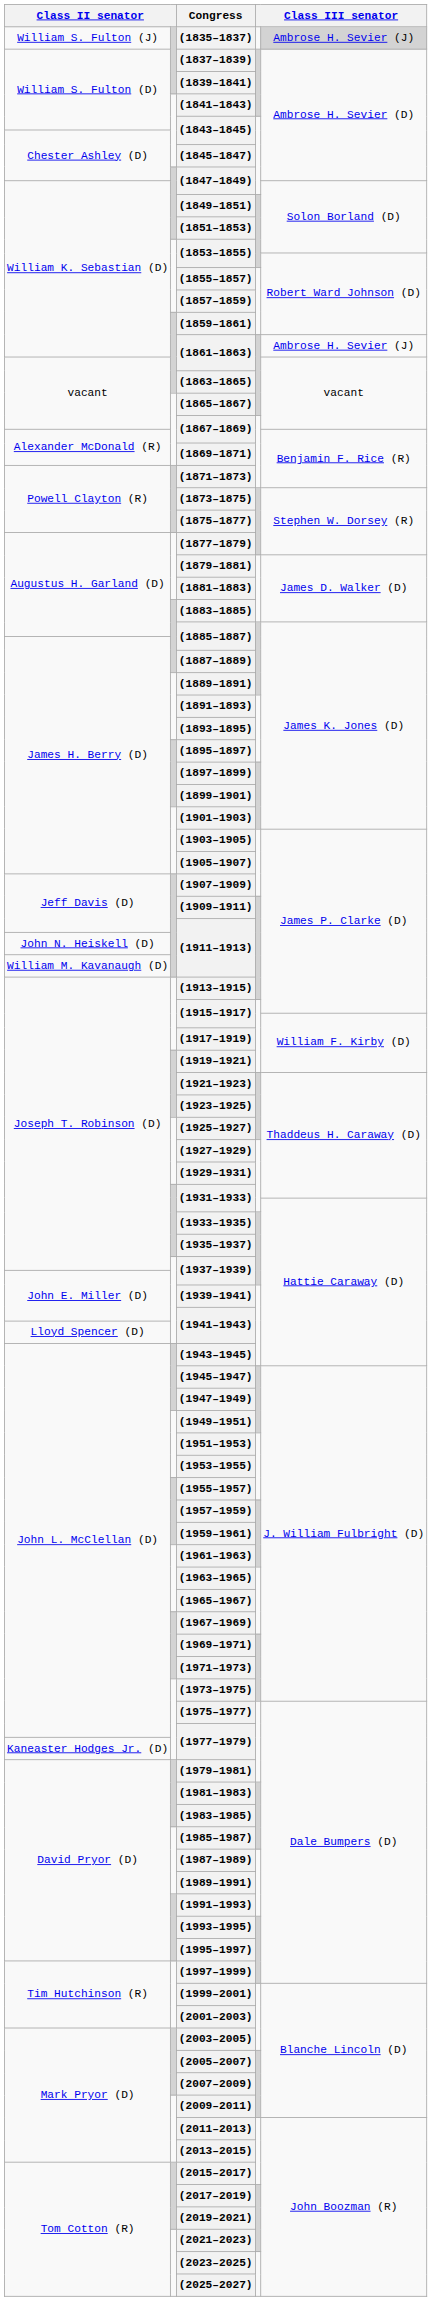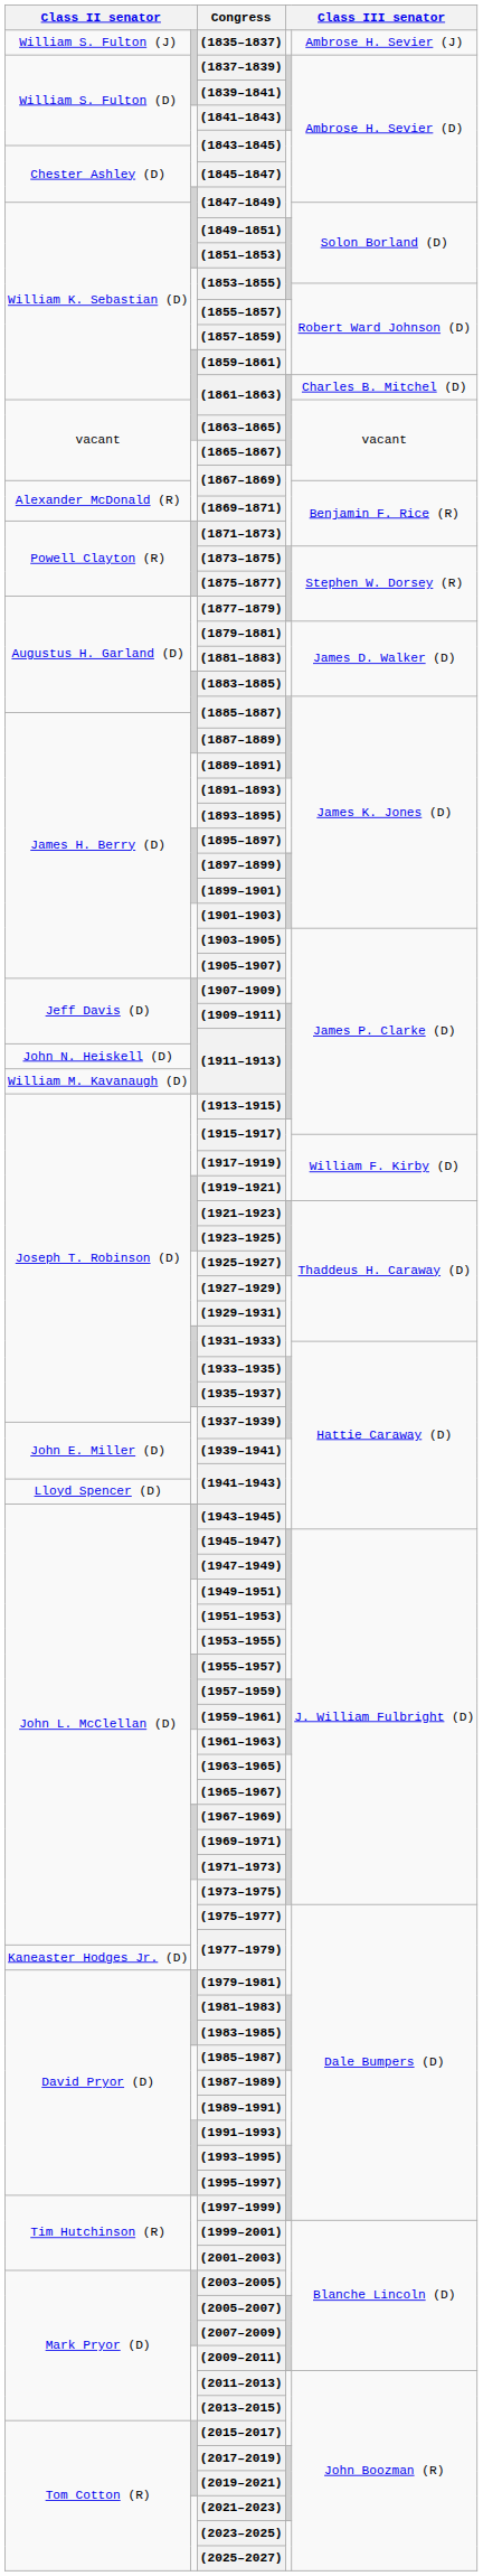 <table class="wikitable sticky-header" style="text-align:center">
 <tr style="height:2em">
 <th scope="col" colspan="2"><a href='#'>Class II senator</a></th>
 <th scope="col">Congress</th>
 <th scope="col" colspan="2"><a href='#'>Class III senator</a></th>
 </tr>
 <tr style="height:2em">
 <td><a href='#'>William S. Fulton</a> (J)</td>
 <td rowspan="3" style="background: #D3D3D3"></td>
 <th scope="row"> (1835–1837)</th>
 <td></td>
-<td style="background: lightgrey;"><a href='#'>Ambrose H. Sevier</a> (J)</td>
+<td><a href='#'>Ambrose H. Sevier</a> (J)</td>
 </tr>
 <tr style="height:2em">
 <td rowspan=4 ><a href='#'>William S. Fulton</a> (D)</td>
 <th scope="row"> (1837–1839)</th>
 <td rowspan="3" style="background: #D3D3D3"></td>
 <td rowspan="7" ><a href='#'>Ambrose H. Sevier</a> (D)</td>
 </tr>
 <tr style="height:2em">
 <th scope="row"> (1839–1841)</th>
 </tr>
 <tr style="height:2em">
 <td rowspan="4"></td>
 <th scope="row"> (1841–1843)</th>
 </tr>
 <tr style="height:1.25em">
 <th scope="row" rowspan=2> (1843–1845)</th>
 <td rowspan="5"></td>
 </tr>
 <tr style="height:1.25em">
 <td rowspan=3 ><a href='#'>Chester Ashley</a> (D)</td>
 </tr>
 <tr style="height:2em">
 <th scope="row"> (1845–1847)</th>
 </tr>
 <tr style="height:1.25em">
 <td rowspan="4" style="background: #D3D3D3"></td>
 <th scope="row" rowspan=2> (1847–1849)</th>
 </tr>
 <tr style="height:1.25em">
 <td rowspan=9 ><a href='#'>William K. Sebastian</a> (D)</td>
 <td rowspan=4 ><a href='#'>Solon Borland</a> (D)</td>
 </tr>
 <tr style="height:2em">
 <th scope="row"> (1849–1851)</th>
 <td rowspan="4" style="background: #D3D3D3"></td>
 </tr>
 <tr style="height:2em">
 <th scope="row"> (1851–1853)</th>
 </tr>
 <tr style="height:1.25em">
 <td rowspan="4"></td>
 <th scope="row" rowspan=2> (1853–1855)</th>
 </tr>
 <tr style="height:1.25em">
 <td rowspan=4 ><a href='#'>Robert Ward Johnson</a> (D)</td>
 </tr>
 <tr style="height:2em">
 <th scope="row"> (1855–1857)</th>
 <td rowspan="3"></td>
 </tr>
 <tr style="height:2em">
 <th scope="row"> (1857–1859)</th>
 </tr>
 <tr style="height:2em">
 <td rowspan="4" style="background: #D3D3D3"></td>
 <th scope="row"> (1859–1861)</th>
 </tr>
 <tr style="height:2em">
 <th scope="row" rowspan=2> (1861–1863)</th>
 <td rowspan="4" style="background: #D3D3D3"></td>
-<td><a href='#'>Ambrose H. Sevier</a> (J)</td>
+<td><a href='#'>Charles B. Mitchel</a> (D)</td>
 </tr>
 <tr style="height:1.25em">
 <td rowspan=4 >vacant</td>
 <td rowspan=4 >vacant</td>
 </tr>
 <tr style="height:2em">
 <th scope="row"> (1863–1865)</th>
 </tr>
 <tr style="height:2em">
 <td rowspan="4"></td>
 <th scope="row"> (1865–1867)</th>
 </tr>
 <tr style="height:1.25em">
 <th scope="row" rowspan=2> (1867–1869)</th>
 <td rowspan="4"></td>
 </tr>
 <tr style="height:1.25em">
 <td rowspan=2 ><a href='#'>Alexander McDonald</a> (R)</td>
 <td rowspan=3 ><a href='#'>Benjamin F. Rice</a> (R)</td>
 </tr>
 <tr style="height:2em">
 <th scope="row"> (1869–1871)</th>
 </tr>
 <tr style="height:2em">
 <td rowspan=3 ><a href='#'>Powell Clayton</a> (R)</td>
 <td rowspan="3" style="background: #D3D3D3"></td>
 <th scope="row"> (1871–1873)</th>
 </tr>
 <tr style="height:2em">
 <th scope="row"> (1873–1875)</th>
 <td rowspan="3" style="background: #D3D3D3"></td>
 <td rowspan=3 ><a href='#'>Stephen W. Dorsey</a> (R)</td>
 </tr>
 <tr style="height:2em">
 <th scope="row"> (1875–1877)</th>
 </tr>
 <tr style="height:2em">
 <td rowspan=5 ><a href='#'>Augustus H. Garland</a> (D)</td>
 <td rowspan="3"></td>
 <th scope="row"> (1877–1879)</th>
 </tr>
 <tr style="height:2em">
 <th scope="row"> (1879–1881)</th>
 <td rowspan="3"></td>
 <td rowspan=3 ><a href='#'>James D. Walker</a> (D)</td>
 </tr>
 <tr style="height:2em">
 <th scope="row"> (1881–1883)</th>
 </tr>
 <tr style="height:2em">
 <td rowspan="4" style="background: #D3D3D3"></td>
 <th scope="row"> (1883–1885)</th>
 </tr>
 <tr style="height:1.25em">
 <th scope="row" rowspan=2> (1885–1887)</th>
 <td rowspan="4" style="background: #D3D3D3"></td>
 <td rowspan=10 ><a href='#'>James K. Jones</a> (D)</td>
 </tr>
 <tr style="height:1.25em">
 <td rowspan=11 ><a href='#'>James H. Berry</a> (D)</td>
 </tr>
 <tr style="height:2em">
 <th scope="row"> (1887–1889)</th>
 </tr>
 <tr style="height:2em">
 <td rowspan="3"></td>
 <th scope="row"> (1889–1891)</th>
 </tr>
 <tr style="height:2em">
 <th scope="row"> (1891–1893)</th>
 <td rowspan="3"></td>
 </tr>
 <tr style="height:2em">
 <th scope="row"> (1893–1895)</th>
 </tr>
 <tr style="height:2em">
 <td rowspan="3" style="background: #D3D3D3"></td>
 <th scope="row"> (1895–1897)</th>
 </tr>
 <tr style="height:2em">
 <th scope="row"> (1897–1899)</th>
 <td rowspan="3" style="background: #D3D3D3"></td>
 </tr>
 <tr style="height:2em">
 <th scope="row"> (1899–1901)</th>
 </tr>
 <tr style="height:2em">
 <td rowspan="3"></td>
 <th scope="row"> (1901–1903)</th>
 </tr>
 <tr style="height:2em">
 <th scope="row"> (1903–1905)</th>
 <td rowspan="3"></td>
 <td rowspan="9" ><a href='#'>James P. Clarke</a> (D)</td>
 </tr>
 <tr style="height:2em">
 <th scope="row"> (1905–1907)</th>
 </tr>
 <tr style="height:2em">
 <td rowspan=3 ><a href='#'>Jeff Davis</a> (D)</td>
 <td rowspan="5" style="background: #D3D3D3"></td>
 <th scope="row"> (1907–1909)</th>
 </tr>
 <tr style="height:2em">
 <th scope="row"> (1909–1911)</th>
 <td rowspan="5" style="background: #D3D3D3"></td>
 </tr>
 <tr style="height:1.25em">
 <th scope="row" rowspan=3> (1911–1913)</th>
 </tr>
 <tr style="height:2em">
 <td><a href='#'>John N. Heiskell</a> (D)</td>
 </tr>
 <tr style="height:2em">
 <td><a href='#'>William M. Kavanaugh</a> (D)</td>
 </tr>
 <tr style="height:2em">
 <td rowspan=15 ><a href='#'>Joseph T. Robinson</a> (D)</td>
 <td rowspan="4"></td>
 <th scope="row"> (1913–1915)</th>
 </tr>
 <tr style="height:1.25em">
 <th scope="row" rowspan=2> (1915–1917)</th>
 <td rowspan="4"></td>
 </tr>
 <tr style="height:1.25em">
 <td rowspan=3 ><a href='#'>William F. Kirby</a> (D)</td>
 </tr>
 <tr style="height:2em">
 <th scope="row"> (1917–1919)</th>
 </tr>
 <tr style="height:2em">
 <td rowspan="3" style="background: #D3D3D3"></td>
 <th scope="row"> (1919–1921)</th>
 </tr>
 <tr style="height:2em">
 <th scope="row"> (1921–1923)</th>
 <td rowspan="3" style="background: #D3D3D3"></td>
 <td rowspan="6" ><a href='#'>Thaddeus H. Caraway</a> (D)</td>
 </tr>
 <tr style="height:2em">
 <th scope="row"> (1923–1925)</th>
 </tr>
 <tr style="height:2em">
 <td rowspan="3"></td>
 <th scope="row"> (1925–1927)</th>
 </tr>
 <tr style="height:2em">
 <th scope="row"> (1927–1929)</th>
 <td rowspan="4"></td>
 </tr>
 <tr style="height:2em">
 <th scope="row"> (1929–1931)</th>
 </tr>
 <tr style="height:1.25em">
 <td rowspan="4" style="background: #D3D3D3"></td>
 <th scope="row" rowspan=2> (1931–1933)</th>
 </tr>
 <tr style="height:1.25em">
 <td rowspan=9 ><a href='#'>Hattie Caraway</a> (D)</td>
 </tr>
 <tr style="height:2em">
 <th scope="row"> (1933–1935)</th>
 <td rowspan="4" style="background: #D3D3D3"></td>
 </tr>
 <tr style="height:2em">
 <th scope="row"> (1935–1937)</th>
 </tr>
 <tr style="height:1.25em">
 <td rowspan="5"></td>
 <th scope="row" rowspan=2> (1937–1939)</th>
 </tr>
 <tr style="height:1.25em">
 <td rowspan=3 ><a href='#'>John E. Miller</a> (D)</td>
 </tr>
 <tr style="height:2em">
 <th scope="row"> (1939–1941)</th>
 <td rowspan="4"></td>
 </tr>
 <tr style="height:1.25em">
 <th scope="row" rowspan=2> (1941–1943)</th>
 </tr>
 <tr style="height:2em">
 <td><a href='#'>Lloyd Spencer</a> (D)</td>
 </tr>
 <tr style="height:2em">
 <td rowspan=18 ><a href='#'>John L. McClellan</a> (D)</td>
 <td rowspan="3" style="background: #D3D3D3"></td>
 <th scope="row"> (1943–1945)</th>
 </tr>
 <tr style="height:2em">
 <th scope="row"> (1945–1947)</th>
 <td rowspan="3" style="background: #D3D3D3"></td>
 <td rowspan="15" ><a href='#'>J. William Fulbright</a> (D)</td>
 </tr>
 <tr style="height:2em">
 <th scope="row"> (1947–1949)</th>
 </tr>
 <tr style="height:2em">
 <td rowspan="3"></td>
 <th scope="row"> (1949–1951)</th>
 </tr>
 <tr style="height:2em">
 <th scope="row"> (1951–1953)</th>
 <td rowspan="3"></td>
 </tr>
 <tr style="height:2em">
 <th scope="row"> (1953–1955)</th>
 </tr>
 <tr style="height:2em">
 <td rowspan="3" style="background: #D3D3D3"></td>
 <th scope="row"> (1955–1957)</th>
 </tr>
 <tr style="height:2em">
 <th scope="row"> (1957–1959)</th>
 <td rowspan="3" style="background: #D3D3D3"></td>
 </tr>
 <tr style="height:2em">
 <th scope="row"> (1959–1961)</th>
 </tr>
 <tr style="height:2em">
 <td rowspan="3"></td>
 <th scope="row"> (1961–1963)</th>
 </tr>
 <tr style="height:2em">
 <th scope="row"> (1963–1965)</th>
 <td rowspan="3"></td>
 </tr>
 <tr style="height:2em">
 <th scope="row"> (1965–1967)</th>
 </tr>
 <tr style="height:2em">
 <td rowspan="3" style="background: #D3D3D3"></td>
 <th scope="row"> (1967–1969)</th>
 </tr>
 <tr style="height:2em">
 <th scope="row"> (1969–1971)</th>
 <td rowspan="3" style="background: #D3D3D3"></td>
 </tr>
 <tr style="height:2em">
 <th scope="row"> (1971–1973)</th>
 </tr>
 <tr style="height:2em">
 <td rowspan="4"></td>
 <th scope="row"> (1973–1975)</th>
 </tr>
 <tr style="height:2em">
 <th scope="row"> (1975–1977)</th>
 <td rowspan="4"></td>
 <td rowspan=13 ><a href='#'>Dale Bumpers</a> (D)</td>
 </tr>
 <tr style="height:1.25em">
 <th scope="row" rowspan=2> (1977–1979)</th>
 </tr>
 <tr style="height:2em">
 <td><a href='#'>Kaneaster Hodges Jr.</a> (D)</td>
 </tr>
 <tr style="height:2em">
 <td rowspan=9 ><a href='#'>David Pryor</a> (D)</td>
 <td rowspan="3" style="background: #D3D3D3"></td>
 <th scope="row"> (1979–1981)</th>
 </tr>
 <tr style="height:2em">
 <th scope="row"> (1981–1983)</th>
 <td rowspan="3" style="background: #D3D3D3"></td>
 </tr>
 <tr style="height:2em">
 <th scope="row"> (1983–1985)</th>
 </tr>
 <tr style="height:2em">
 <td rowspan="3"></td>
 <th scope="row"> (1985–1987)</th>
 </tr>
 <tr style="height:2em">
 <th scope="row"> (1987–1989)</th>
 <td rowspan="3"></td>
 </tr>
 <tr style="height:2em">
 <th scope="row"> (1989–1991)</th>
 </tr>
 <tr style="height:2em">
 <td rowspan="3" style="background: #D3D3D3"></td>
 <th scope="row"> (1991–1993)</th>
 </tr>
 <tr style="height:2em">
 <th scope="row"> (1993–1995)</th>
 <td rowspan="3" style="background: #D3D3D3"></td>
 </tr>
 <tr style="height:2em">
 <th scope="row"> (1995–1997)</th>
 </tr>
 <tr style="height:2em">
 <td rowspan=3 ><a href='#'>Tim Hutchinson</a> (R)</td>
 <td rowspan="3"></td>
 <th scope="row"> (1997–1999)</th>
 </tr>
 <tr style="height:2em">
 <th scope="row"> (1999–2001)</th>
 <td rowspan="3"></td>
 <td rowspan=6 ><a href='#'>Blanche Lincoln</a> (D)</td>
 </tr>
 <tr style="height:2em">
 <th scope="row"> (2001–2003)</th>
 </tr>
 <tr style="height:2em">
 <td rowspan=6 ><a href='#'>Mark Pryor</a> (D)</td>
 <td rowspan="3" style="background: #D3D3D3"></td>
 <th scope="row"> (2003–2005)</th>
 </tr>
 <tr style="height:2em">
 <th scope="row"> (2005–2007)</th>
 <td rowspan="3" style="background: #D3D3D3"></td>
 </tr>
 <tr style="height:2em">
 <th scope="row"> (2007–2009)</th>
 </tr>
 <tr style="height:2em">
 <td rowspan="3"></td>
 <th scope="row"> (2009–2011)</th>
 </tr>
 <tr style="height:2em">
 <th scope="row"> (2011–2013)</th>
 <td rowspan="3"></td>
 <td rowspan=8 ><a href='#'>John Boozman</a> (R)</td>
 </tr>
 <tr style="height:2em">
 <th scope="row"> (2013–2015)</th>
 </tr>
 <tr style="height:2em">
 <td rowspan=6 ><a href='#'>Tom Cotton</a> (R)</td>
 <td rowspan="3" style="background: #D3D3D3"></td>
 <th scope="row"> (2015–2017)</th>
 </tr>
 <tr style="height:2em">
 <th scope="row"> (2017–2019)</th>
 <td rowspan="3" style="background: #D3D3D3"></td>
 </tr>
 <tr style="height:2em">
 <th scope="row"> (2019–2021)</th>
 </tr>
 <tr style="height:2em">
 <td rowspan="3"></td>
 <th scope="row"> (2021–2023)</th>
 </tr>
 <tr style="height:2em">
 <th scope="row"> (2023–2025)</th>
 <td rowspan="2"></td>
 </tr>
 <tr style="height:2em">
 <th scope="row"> (2025–2027)</th>
 </tr>
 </table>
